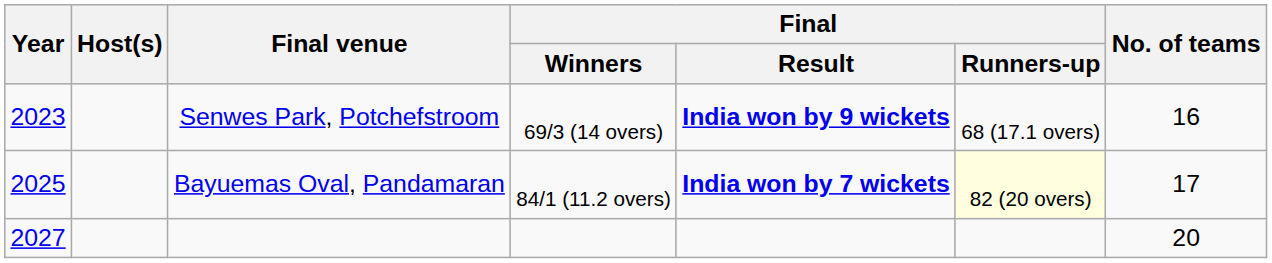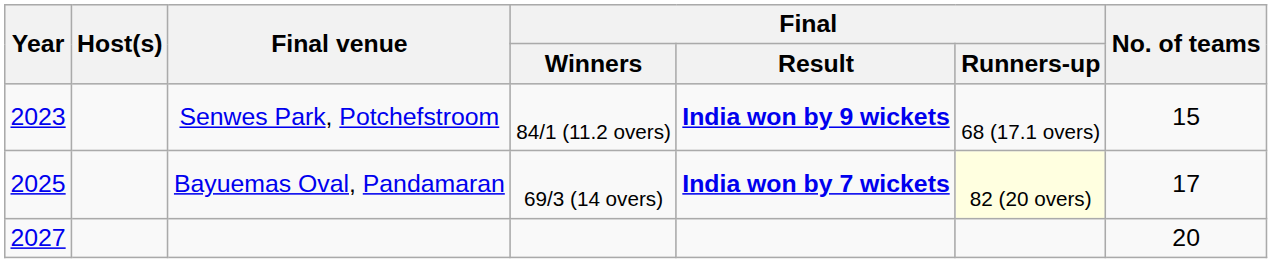 <table class="wikitable" style="text-align: center;">
 <tr>
 <th rowspan=2>Year</th>
 <th rowspan=2>Host(s)</th>
 <th rowspan=2>Final venue</th>
 <th colspan=3>Final</th>
 <th rowspan=2>No. of teams</th>
 </tr>
 <tr>
 <th>Winners</th>
 <th>Result</th>
 <th>Runners-up</th>
 </tr>
 <tr>
 <td><a href='#'>2023</a></td>
 <td></td>
 <td><a href='#'>Senwes Park</a>, <a href='#'>Potchefstroom</a></td>
-<td> <br> <small> 69/3 (14 overs) </small></td>
+<td> <br> <small> 84/1 (11.2 overs) </small></td>
 <td><strong><a href='#'>India won by 9 wickets</a></strong> <br></td>
 <td> <br> <small> 68 (17.1 overs) </small></td>
-<td>16</td>
+<td>15</td>
 </tr>
 <tr>
 <td><a href='#'>2025</a></td>
 <td></td>
 <td><a href='#'>Bayuemas Oval</a>, <a href='#'>Pandamaran</a></td>
-<td> <br> <small> 84/1 (11.2 overs) </small></td>
+<td> <br> <small> 69/3 (14 overs) </small></td>
 <td><strong><a href='#'>India won by 7 wickets</a></strong> <br> </td>
 <td style="background: lightyellow;"> <br> <small> 82 (20 overs) </small></td>
 <td>17</td>
 </tr>
 <tr>
 <td><a href='#'>2027</a></td>
 <td></td>
 <td></td>
 <td></td>
 <td></td>
 <td></td>
 <td>20 </td>
 </tr>
 </table>
